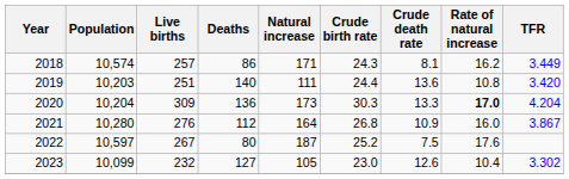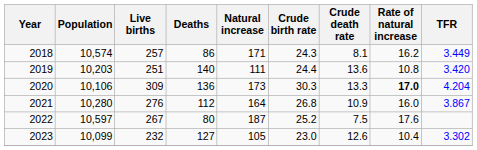 <table class="wikitable">
 <tr>
 <th width="70">Year</th>
 <th width="70">Population</th>
 <th width="70">Live births</th>
 <th width="70">Deaths</th>
 <th width="70">Natural increase</th>
 <th width="70">Crude birth rate</th>
 <th width="70">Crude death rate</th>
 <th width="70">Rate of natural increase</th>
 <th width="70">TFR</th>
 </tr>
 <tr>
 <td align="right">2018</td>
 <td align="right">10,574</td>
 <td align="right">257</td>
 <td align="right">86</td>
 <td align="right">171</td>
 <td align="right">24.3</td>
 <td align="right">8.1</td>
 <td align="right">16.2</td>
 <td style="color: blue" align="right">3.449</td>
 </tr>
 <tr>
 <td align="right">2019</td>
 <td align="right">10,203</td>
 <td align="right">251</td>
 <td align="right">140</td>
 <td align="right">111</td>
 <td align="right">24.4</td>
 <td align="right">13.6</td>
 <td align="right">10.8</td>
 <td style="color: blue" align="right">3.420</td>
 </tr>
 <tr>
 <td align="right">2020</td>
-<td align="right">10,204</td>
+<td align="right">10,106</td>
 <td align="right">309</td>
 <td align="right">136</td>
 <td align="right">173</td>
 <td align="right">30.3</td>
 <td align="right">13.3</td>
 <td align="right"><strong>17.0</strong></td>
 <td style="color: blue" align="right">4.204</td>
 </tr>
 <tr>
 <td align="right">2021</td>
 <td align="right">10,280</td>
 <td align="right">276</td>
 <td align="right">112</td>
 <td align="right">164</td>
 <td align="right">26.8</td>
 <td align="right">10.9</td>
 <td align="right">16.0</td>
 <td style="color: blue" align="right">3.867</td>
 </tr>
 <tr>
 <td align="right">2022</td>
 <td align="right">10,597</td>
 <td align="right">267</td>
 <td align="right">80</td>
 <td align="right">187</td>
 <td align="right">25.2</td>
 <td align="right">7.5</td>
 <td align="right">17.6</td>
 <td style="color: blue" align="right"></td>
 </tr>
 <tr>
 <td align="right">2023</td>
 <td align="right">10,099</td>
 <td align="right">232</td>
 <td align="right">127</td>
 <td align="right">105</td>
 <td align="right">23.0</td>
 <td align="right">12.6</td>
 <td align="right">10.4</td>
 <td style="color: blue" align="right">3.302</td>
 </tr>
 <tr>
 </tr>
 </table>
